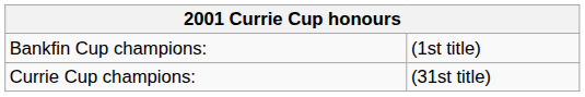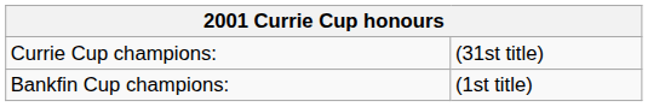 <table class="wikitable" style="text-align:left; font-size:100%; width:40%; margin:1em auto 1em auto;">
 <tr>
 <th colspan=2><strong>2001 Currie Cup honours</strong></th>
 </tr>
 <tr>
+<td>Currie Cup champions:</td>
+<td> (31st title)</td>
+</tr>
+<tr>
 <td>Bankfin Cup champions:</td>
 <td> (1st title)</td>
 </tr>
-<tr>
-<td>Currie Cup champions:</td>
-<td> (31st title)</td>
-</tr>
 </table>
